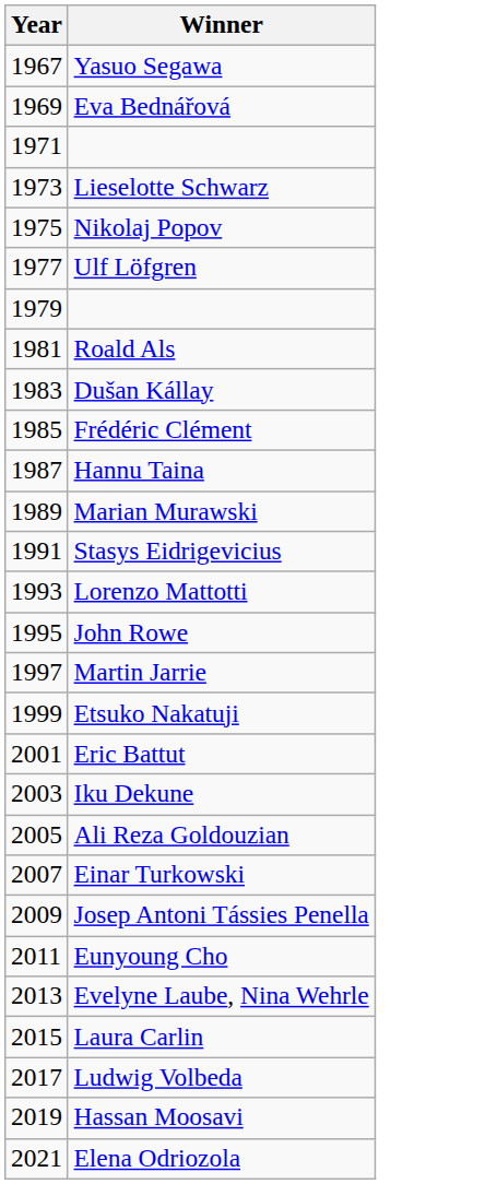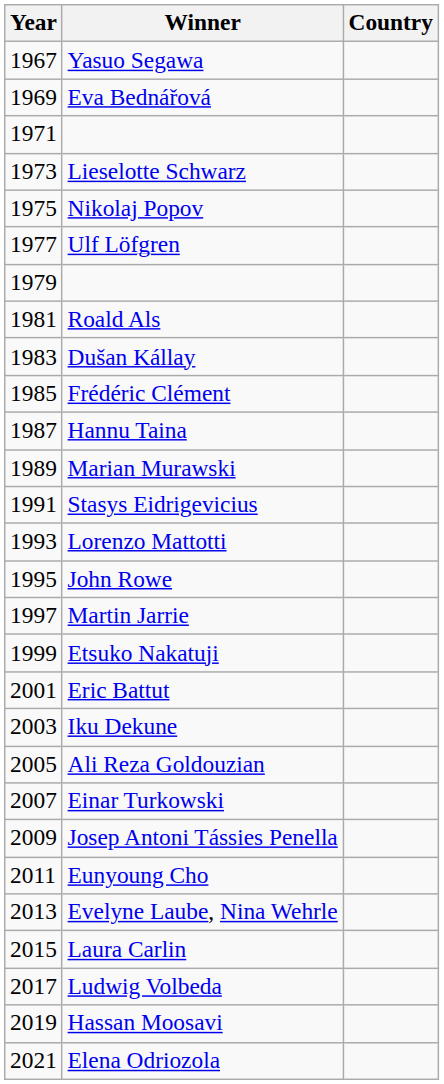 <table class="wikitable">
 <tr>
 <th>Year</th>
 <th>Winner</th>
+<th>Country</th>
 </tr>
 <tr>
 <td>1967</td>
 <td><a href='#'>Yasuo Segawa</a></td>
+<td></td>
 </tr>
 <tr>
 <td>1969</td>
 <td><a href='#'>Eva Bednářová</a></td>
+<td></td>
 </tr>
 <tr>
 <td>1971</td>
+<td></td>
 <td></td>
 </tr>
 <tr>
 <td>1973</td>
 <td><a href='#'>Lieselotte Schwarz</a></td>
+<td></td>
 </tr>
 <tr>
 <td>1975</td>
 <td><a href='#'>Nikolaj Popov</a></td>
+<td></td>
 </tr>
 <tr>
 <td>1977</td>
 <td><a href='#'>Ulf Löfgren</a></td>
+<td></td>
 </tr>
 <tr>
 <td>1979</td>
+<td></td>
 <td></td>
 </tr>
 <tr>
 <td>1981</td>
 <td><a href='#'>Roald Als</a></td>
+<td></td>
 </tr>
 <tr>
 <td>1983</td>
 <td><a href='#'>Dušan Kállay</a></td>
+<td></td>
 </tr>
 <tr>
 <td>1985</td>
 <td><a href='#'>Frédéric Clément</a></td>
+<td></td>
 </tr>
 <tr>
 <td>1987</td>
 <td><a href='#'>Hannu Taina</a></td>
+<td></td>
 </tr>
 <tr>
 <td>1989</td>
 <td><a href='#'>Marian Murawski</a></td>
+<td></td>
 </tr>
 <tr>
 <td>1991</td>
 <td><a href='#'>Stasys Eidrigevicius</a></td>
+<td></td>
 </tr>
 <tr>
 <td>1993</td>
 <td><a href='#'>Lorenzo Mattotti</a></td>
+<td></td>
 </tr>
 <tr>
 <td>1995</td>
 <td><a href='#'>John Rowe</a></td>
+<td></td>
 </tr>
 <tr>
 <td>1997</td>
 <td><a href='#'>Martin Jarrie</a></td>
+<td></td>
 </tr>
 <tr>
 <td>1999</td>
 <td><a href='#'>Etsuko Nakatuji</a></td>
+<td></td>
 </tr>
 <tr>
 <td>2001</td>
 <td><a href='#'>Eric Battut</a></td>
+<td></td>
 </tr>
 <tr>
 <td>2003</td>
 <td><a href='#'>Iku Dekune</a></td>
+<td></td>
 </tr>
 <tr>
 <td>2005</td>
 <td><a href='#'>Ali Reza Goldouzian</a></td>
+<td></td>
 </tr>
 <tr>
 <td>2007</td>
 <td><a href='#'>Einar Turkowski</a></td>
+<td></td>
 </tr>
 <tr>
 <td>2009</td>
 <td><a href='#'>Josep Antoni Tássies Penella</a></td>
+<td></td>
 </tr>
 <tr>
 <td>2011</td>
 <td><a href='#'>Eunyoung Cho</a></td>
+<td></td>
 </tr>
 <tr>
 <td>2013</td>
 <td><a href='#'>Evelyne Laube</a>, <a href='#'>Nina Wehrle</a></td>
+<td></td>
 </tr>
 <tr>
 <td>2015</td>
 <td><a href='#'>Laura Carlin</a></td>
+<td></td>
 </tr>
 <tr>
 <td>2017</td>
 <td><a href='#'>Ludwig Volbeda</a></td>
+<td></td>
 </tr>
 <tr>
 <td>2019</td>
 <td><a href='#'>Hassan Moosavi</a></td>
+<td></td>
 </tr>
 <tr>
 <td>2021</td>
 <td><a href='#'>Elena Odriozola</a></td>
+<td></td>
 </tr>
 </table>
